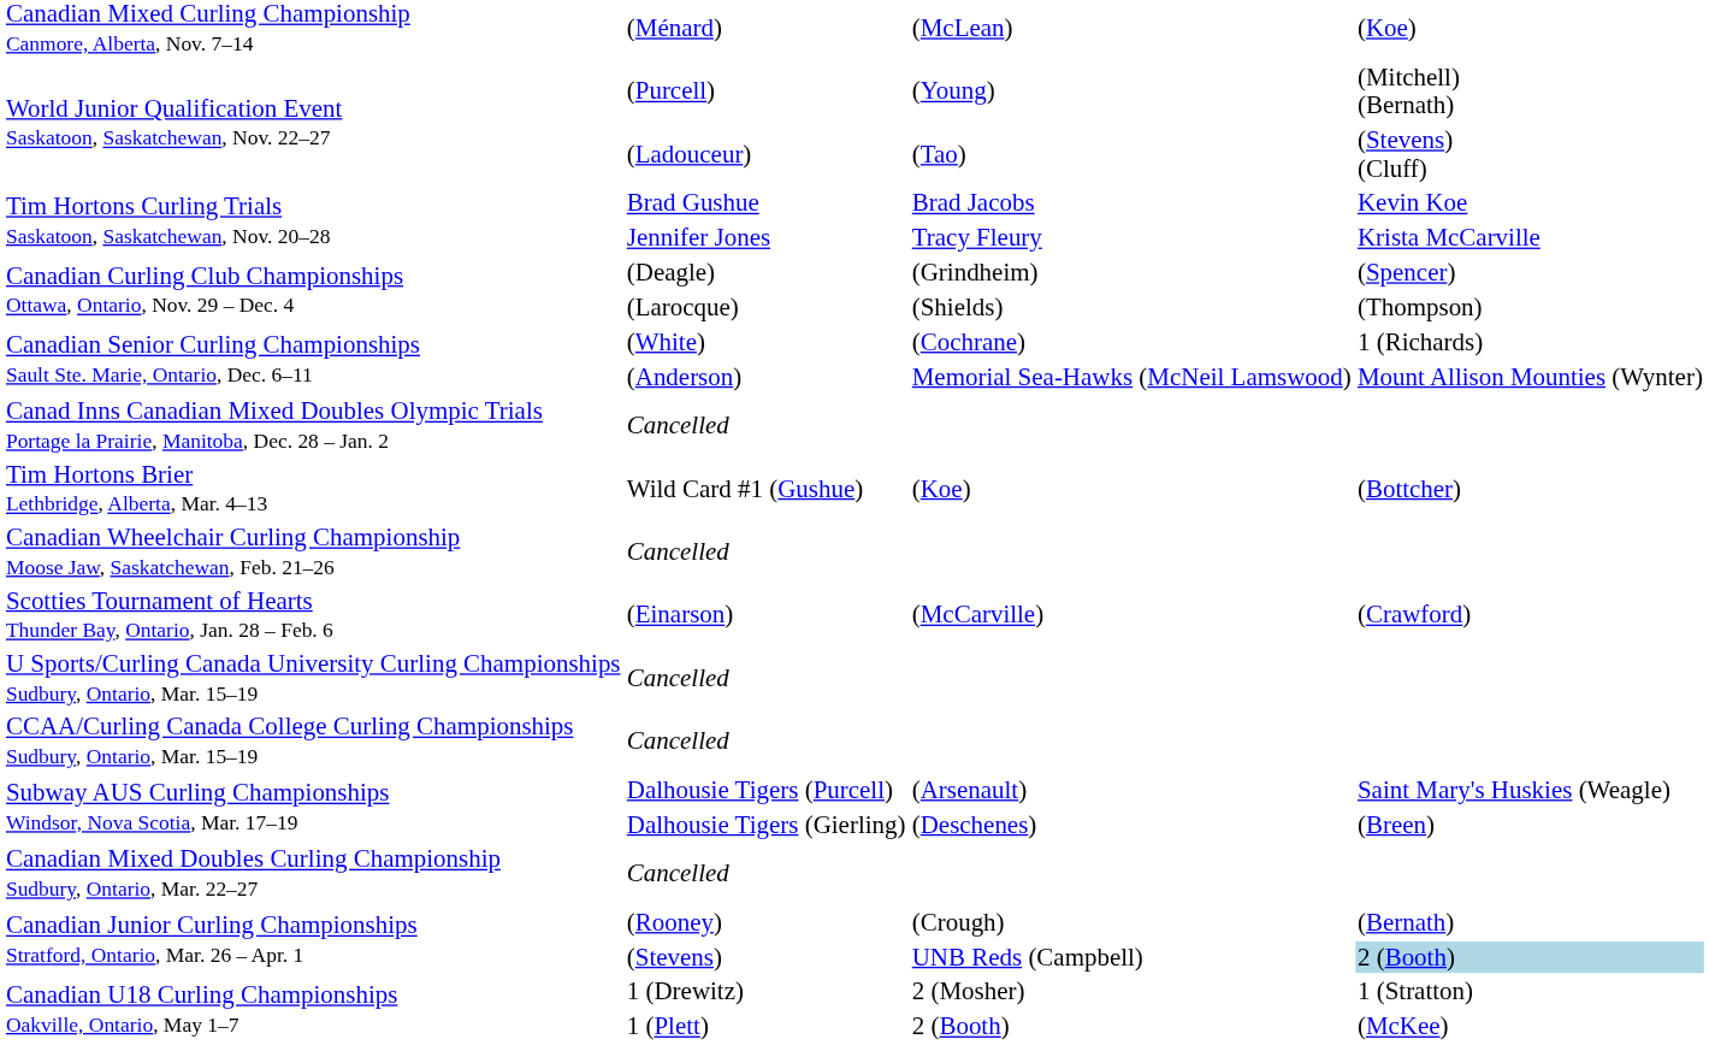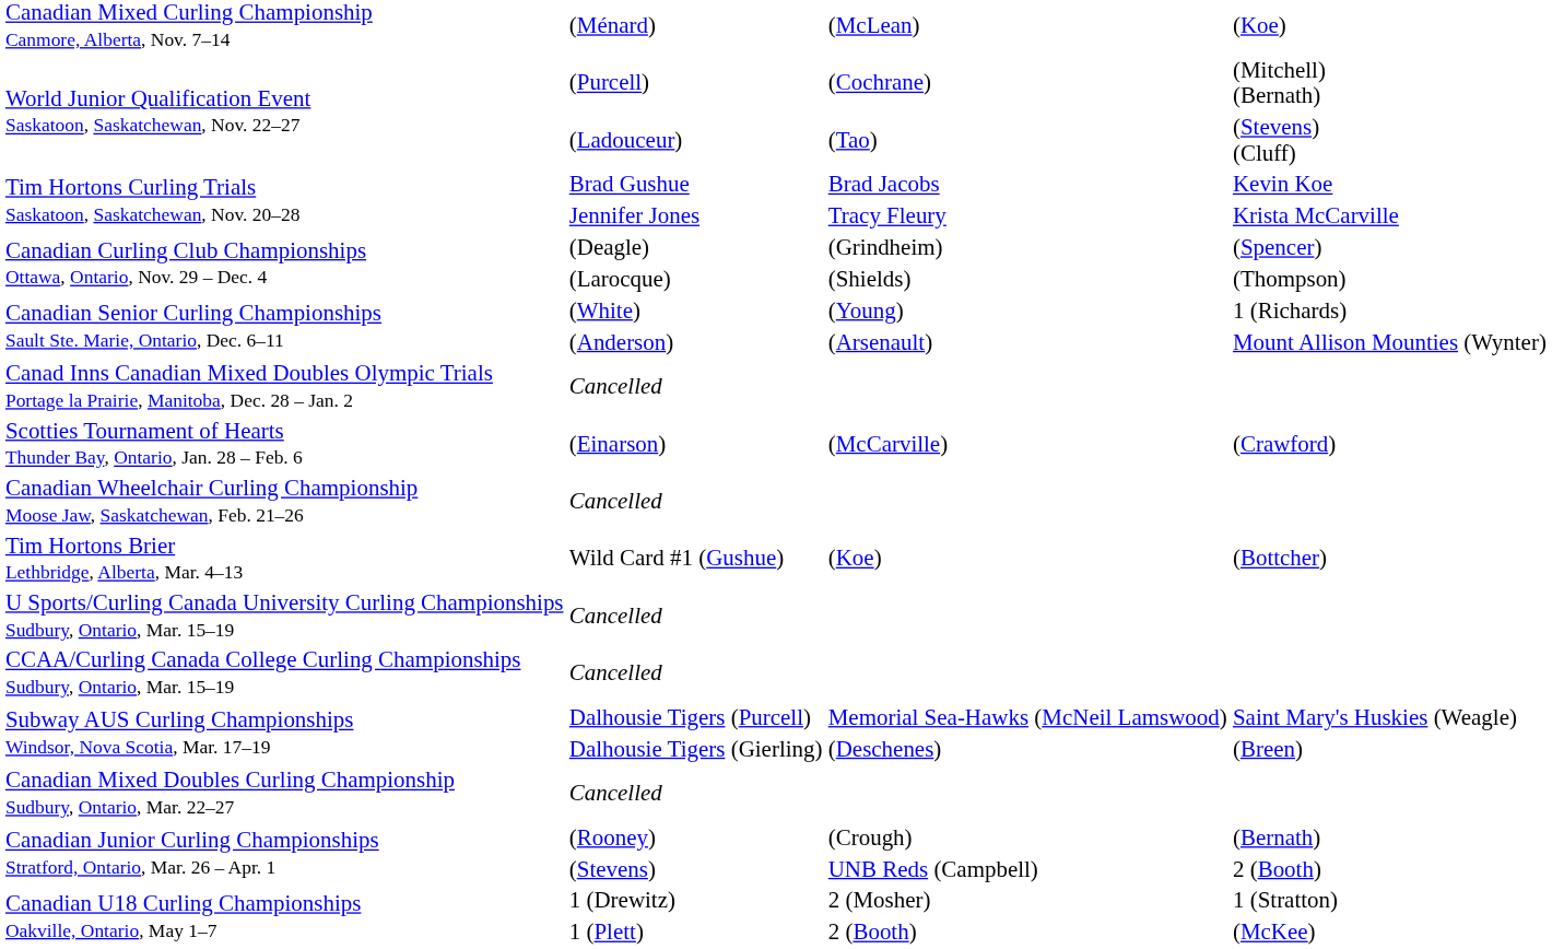 <table>
 <tr>
 <td><a href='#'>Canadian Mixed Curling Championship</a> <br> <small><a href='#'>Canmore, Alberta</a>, Nov. 7–14</small></td>
 <td> (<a href='#'>Ménard</a>)</td>
 <td> (<a href='#'>McLean</a>)</td>
 <td> (<a href='#'>Koe</a>)</td>
 </tr>
 <tr>
 <td rowspan=2><a href='#'>World Junior Qualification Event</a> <br> <small><a href='#'>Saskatoon</a>, <a href='#'>Saskatchewan</a>, Nov. 22–27</small></td>
 <td> (<a href='#'>Purcell</a>)</td>
-<td> (<a href='#'>Young</a>)</td>
+<td> (<a href='#'>Cochrane</a>)</td>
 <td> (Mitchell) <br>  (Bernath)</td>
 </tr>
 <tr>
 <td> (<a href='#'>Ladouceur</a>)</td>
 <td> (<a href='#'>Tao</a>)</td>
 <td> (<a href='#'>Stevens</a>) <br>  (Cluff)</td>
 </tr>
 <tr>
 <td rowspan=2><a href='#'>Tim Hortons Curling Trials</a> <br> <small><a href='#'>Saskatoon</a>, <a href='#'>Saskatchewan</a>, Nov. 20–28</small></td>
 <td> <a href='#'>Brad Gushue</a></td>
 <td> <a href='#'>Brad Jacobs</a></td>
 <td> <a href='#'>Kevin Koe</a></td>
 </tr>
 <tr>
 <td> <a href='#'>Jennifer Jones</a></td>
 <td> <a href='#'>Tracy Fleury</a></td>
 <td> <a href='#'>Krista McCarville</a></td>
 </tr>
 <tr>
 <td rowspan=2><a href='#'>Canadian Curling Club Championships</a> <br> <small><a href='#'>Ottawa</a>, <a href='#'>Ontario</a>, Nov. 29 – Dec. 4</small></td>
 <td> (Deagle)</td>
 <td> (Grindheim)</td>
 <td> (<a href='#'>Spencer</a>)</td>
 </tr>
 <tr>
 <td> (Larocque)</td>
 <td> (Shields)</td>
 <td> (Thompson)</td>
 </tr>
 <tr>
 <td rowspan=2><a href='#'>Canadian Senior Curling Championships</a> <br> <small><a href='#'>Sault Ste. Marie, Ontario</a>, Dec. 6–11</small></td>
 <td> (<a href='#'>White</a>)</td>
-<td> (<a href='#'>Cochrane</a>)</td>
+<td> (<a href='#'>Young</a>)</td>
 <td> 1 (Richards)</td>
 </tr>
 <tr>
 <td> (<a href='#'>Anderson</a>)</td>
-<td> <a href='#'>Memorial Sea-Hawks</a> (<a href='#'>McNeil Lamswood</a>)</td>
+<td> (<a href='#'>Arsenault</a>)</td>
 <td> <a href='#'>Mount Allison Mounties</a> (Wynter)</td>
 </tr>
 <tr>
 <td><a href='#'>Canad Inns Canadian Mixed Doubles Olympic Trials</a> <br> <small><a href='#'>Portage la Prairie</a>, <a href='#'>Manitoba</a>, Dec. 28 – Jan. 2</small></td>
 <td colspan="3"><em>Cancelled</em></td>
 </tr>
 <tr>
-<td><a href='#'>Tim Hortons Brier</a> <br> <small><a href='#'>Lethbridge</a>, <a href='#'>Alberta</a>, Mar. 4–13</small></td>
-<td> Wild Card #1 (<a href='#'>Gushue</a>)</td>
-<td> (<a href='#'>Koe</a>)</td>
-<td> (<a href='#'>Bottcher</a>)</td>
+<td><a href='#'>Scotties Tournament of Hearts</a> <br> <small><a href='#'>Thunder Bay</a>, <a href='#'>Ontario</a>, Jan. 28 – Feb. 6</small></td>
+<td> (<a href='#'>Einarson</a>)</td>
+<td> (<a href='#'>McCarville</a>)</td>
+<td> (<a href='#'>Crawford</a>)</td>
 </tr>
 <tr>
 <td><a href='#'>Canadian Wheelchair Curling Championship</a> <br> <small><a href='#'>Moose Jaw</a>, <a href='#'>Saskatchewan</a>, Feb. 21–26</small></td>
 <td colspan="3"><em>Cancelled</em></td>
 </tr>
 <tr>
-<td><a href='#'>Scotties Tournament of Hearts</a> <br> <small><a href='#'>Thunder Bay</a>, <a href='#'>Ontario</a>, Jan. 28 – Feb. 6</small></td>
-<td> (<a href='#'>Einarson</a>)</td>
-<td> (<a href='#'>McCarville</a>)</td>
-<td> (<a href='#'>Crawford</a>)</td>
+<td><a href='#'>Tim Hortons Brier</a> <br> <small><a href='#'>Lethbridge</a>, <a href='#'>Alberta</a>, Mar. 4–13</small></td>
+<td> Wild Card #1 (<a href='#'>Gushue</a>)</td>
+<td> (<a href='#'>Koe</a>)</td>
+<td> (<a href='#'>Bottcher</a>)</td>
 </tr>
 <tr>
 <td><a href='#'>U Sports/Curling Canada University Curling Championships</a> <br> <small><a href='#'>Sudbury</a>, <a href='#'>Ontario</a>, Mar. 15–19</small></td>
 <td colspan="3"><em>Cancelled</em></td>
 </tr>
 <tr>
 <td><a href='#'>CCAA/Curling Canada College Curling Championships</a> <br> <small><a href='#'>Sudbury</a>, <a href='#'>Ontario</a>, Mar. 15–19</small></td>
 <td colspan="3"><em>Cancelled</em></td>
 </tr>
 <tr>
 <td rowspan=2><a href='#'>Subway AUS Curling Championships</a> <br> <small><a href='#'>Windsor, Nova Scotia</a>, Mar. 17–19</small></td>
 <td> <a href='#'>Dalhousie Tigers</a> (<a href='#'>Purcell</a>)</td>
-<td> (<a href='#'>Arsenault</a>)</td>
+<td> <a href='#'>Memorial Sea-Hawks</a> (<a href='#'>McNeil Lamswood</a>)</td>
 <td> <a href='#'>Saint Mary's Huskies</a> (Weagle)</td>
 </tr>
 <tr>
 <td> <a href='#'>Dalhousie Tigers</a> (Gierling)</td>
 <td> (<a href='#'>Deschenes</a>)</td>
 <td> (<a href='#'>Breen</a>)</td>
 </tr>
 <tr>
 <td><a href='#'>Canadian Mixed Doubles Curling Championship</a> <br> <small><a href='#'>Sudbury</a>, <a href='#'>Ontario</a>, Mar. 22–27</small></td>
 <td colspan="3"><em>Cancelled</em></td>
 </tr>
 <tr>
 <td rowspan=2><a href='#'>Canadian Junior Curling Championships</a> <br> <small><a href='#'>Stratford, Ontario</a>, Mar. 26 – Apr. 1</small></td>
 <td> (<a href='#'>Rooney</a>)</td>
 <td> (Crough)</td>
 <td> (<a href='#'>Bernath</a>)</td>
 </tr>
 <tr>
 <td> (<a href='#'>Stevens</a>)</td>
 <td> <a href='#'>UNB Reds</a> (Campbell)</td>
-<td style="background: lightblue;"> 2 (<a href='#'>Booth</a>)</td>
+<td> 2 (<a href='#'>Booth</a>)</td>
 </tr>
 <tr>
 <td rowspan=2><a href='#'>Canadian U18 Curling Championships</a> <br> <small><a href='#'>Oakville, Ontario</a>, May 1–7</small></td>
 <td> 1 (Drewitz)</td>
 <td> 2 (Mosher)</td>
 <td> 1 (Stratton)</td>
 </tr>
 <tr>
 <td> 1 (<a href='#'>Plett</a>)</td>
 <td> 2 (<a href='#'>Booth</a>)</td>
 <td> (<a href='#'>McKee</a>)</td>
 </tr>
 </table>
